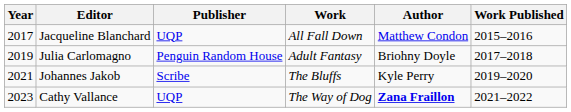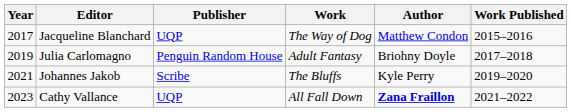 <table class="wikitable">
 <tr>
 <th>Year</th>
 <th>Editor</th>
 <th>Publisher</th>
 <th>Work</th>
 <th>Author</th>
 <th>Work Published</th>
 </tr>
 <tr>
 <td>2017</td>
 <td>Jacqueline Blanchard</td>
 <td><a href='#'>UQP</a></td>
-<td><em>All Fall Down</em></td>
+<td><em>The Way of Dog</em></td>
 <td><a href='#'>Matthew Condon</a></td>
 <td>2015–2016</td>
 </tr>
 <tr>
 <td>2019</td>
 <td>Julia Carlomagno</td>
 <td><a href='#'>Penguin Random House</a></td>
 <td><em>Adult Fantasy</em></td>
 <td>Briohny Doyle</td>
 <td>2017–2018</td>
 </tr>
 <tr>
 <td>2021</td>
 <td>Johannes Jakob</td>
 <td><a href='#'>Scribe</a></td>
 <td><em>The Bluffs</em></td>
 <td>Kyle Perry</td>
 <td>2019–2020</td>
 </tr>
 <tr>
 <td>2023</td>
 <td>Cathy Vallance</td>
 <td><a href='#'>UQP</a></td>
-<td><em>The Way of Dog</em></td>
+<td><em>All Fall Down</em></td>
 <td><strong><a href='#'>Zana Fraillon</a></strong></td>
 <td>2021–2022</td>
 </tr>
 </table>
